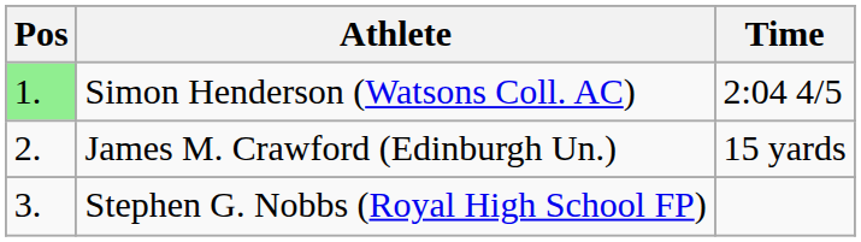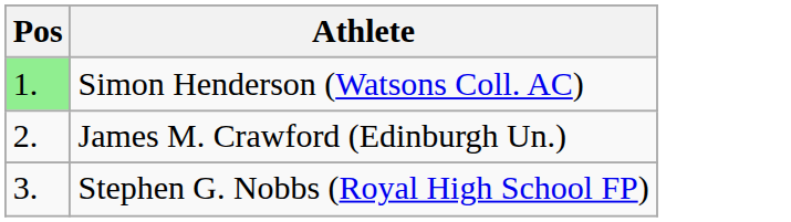 <table class="wikitable">
 <tr>
 <th>Pos</th>
 <th>Athlete</th>
-<th>Time</th>
 </tr>
 <tr>
 <td style="background: lightgreen;">1.</td>
 <td>Simon Henderson (<a href='#'>Watsons Coll. AC</a>)</td>
-<td>2:04 4/5</td>
 </tr>
 <tr>
 <td>2.</td>
 <td>James M. Crawford (Edinburgh Un.)</td>
-<td>15 yards</td>
 </tr>
 <tr>
 <td>3.</td>
 <td>Stephen G. Nobbs (<a href='#'>Royal High School FP</a>)</td>
-<td></td>
 </tr>
 </table>
